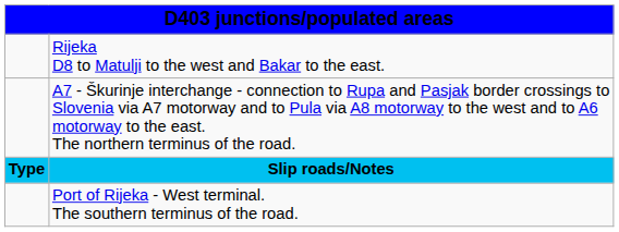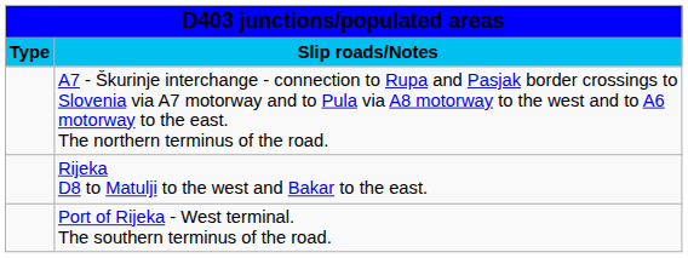 <table class="wikitable">
 <tr>
 <td colspan=2 bgcolor=blue align=center style=margin-top:15><span><big><strong>D403 junctions/populated areas</strong></big></span></td>
+</tr>
+<tr>
+<td align=center bgcolor=00c0f0><strong>Type</strong></td>
+<td align=center bgcolor=00c0f0><strong>Slip roads/Notes</strong></td>
+</tr>
+<tr>
+<td></td>
+<td> <a href='#'>A7</a> - Škurinje interchange - connection to <a href='#'>Rupa</a> and <a href='#'>Pasjak</a> border crossings to <a href='#'>Slovenia</a> via A7 motorway and to <a href='#'>Pula</a> via <a href='#'>A8 motorway</a> to the west and to <a href='#'>A6 motorway</a> to the east.<br>The northern terminus of the road.</td>
 </tr>
 <tr>
 <td></td>
 <td><a href='#'>Rijeka</a><br> <a href='#'>D8</a> to <a href='#'>Matulji</a> to the west and <a href='#'>Bakar</a> to the east.</td>
 </tr>
 <tr>
 <td></td>
-<td> <a href='#'>A7</a> - Škurinje interchange - connection to <a href='#'>Rupa</a> and <a href='#'>Pasjak</a> border crossings to <a href='#'>Slovenia</a> via A7 motorway and to <a href='#'>Pula</a> via <a href='#'>A8 motorway</a> to the west and to <a href='#'>A6 motorway</a> to the east.<br>The northern terminus of the road.</td>
-</tr>
-<tr>
-<td align=center bgcolor=00c0f0><strong>Type</strong></td>
-<td align=center bgcolor=00c0f0><strong>Slip roads/Notes</strong></td>
-</tr>
-<tr>
-<td></td>
 <td><a href='#'>Port of Rijeka</a> - West terminal.<br>The southern terminus of the road.</td>
 </tr>
 </table>
